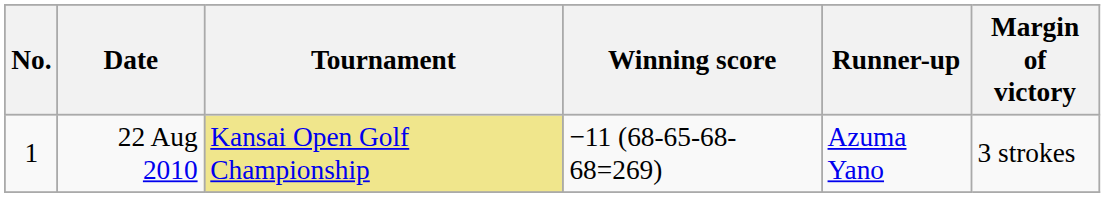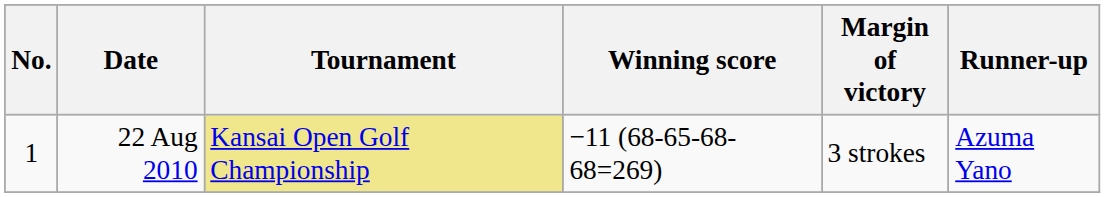 <table class="wikitable" style="font-size:95%;">
 <tr>
 <th>No.</th>
 <th>Date</th>
 <th>Tournament</th>
 <th>Winning score</th>
+<th>Margin of<br>victory</th>
 <th>Runner-up</th>
-<th>Margin of<br>victory</th>
 </tr>
 <tr>
 <td align=center>1</td>
 <td align=right>22 Aug <a href='#'>2010</a></td>
 <td style="background: khaki;"><a href='#'>Kansai Open Golf Championship</a></td>
 <td>−11 (68-65-68-68=269)</td>
+<td>3 strokes</td>
 <td> <a href='#'>Azuma Yano</a></td>
-<td>3 strokes</td>
 </tr>
 </table>
